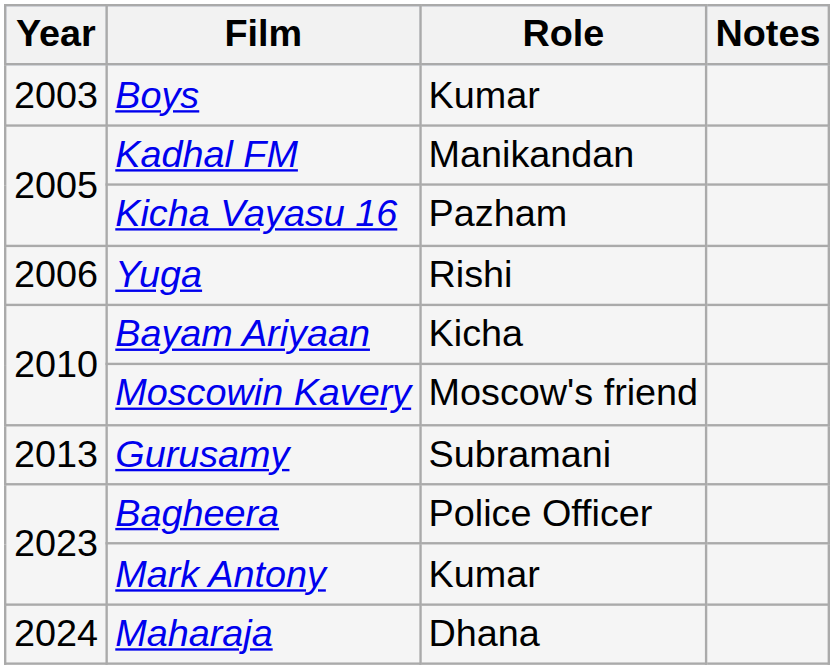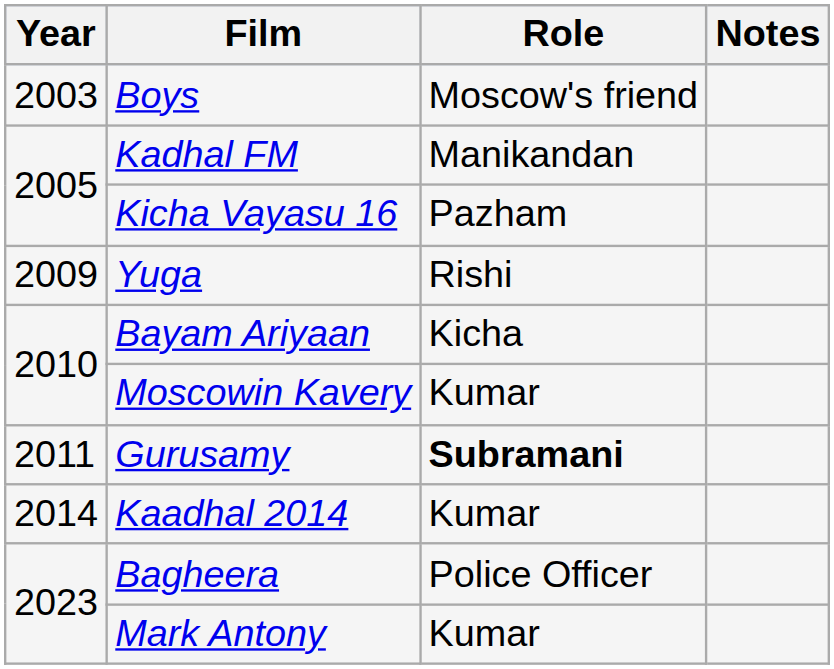 <table class="wikitable sortable" style="background:#f5f5f5;">
 <tr style="background:#B0C4DE;">
 <th>Year</th>
 <th>Film</th>
 <th>Role</th>
 <th class=unsortable>Notes</th>
 </tr>
 <tr>
 <td>2003</td>
 <td><em><a href='#'>Boys</a></em></td>
-<td>Kumar</td>
+<td>Moscow's friend</td>
 <td></td>
 </tr>
 <tr>
 <td rowspan="2">2005</td>
 <td><em><a href='#'>Kadhal FM</a></em></td>
 <td>Manikandan</td>
 <td></td>
 </tr>
 <tr>
 <td><em><a href='#'>Kicha Vayasu 16</a></em></td>
 <td>Pazham</td>
 <td></td>
 </tr>
 <tr>
-<td>2006</td>
+<td>2009</td>
 <td><em><a href='#'>Yuga</a></em></td>
 <td>Rishi</td>
 <td></td>
 </tr>
 <tr>
 <td rowspan="2">2010</td>
 <td><em><a href='#'>Bayam Ariyaan</a></em></td>
 <td>Kicha</td>
 <td></td>
 </tr>
 <tr>
 <td><em><a href='#'>Moscowin Kavery</a></em></td>
-<td>Moscow's friend</td>
+<td>Kumar</td>
 <td></td>
 </tr>
 <tr>
-<td>2013</td>
+<td>2011</td>
 <td><em><a href='#'>Gurusamy</a></em></td>
-<td>Subramani</td>
+<td><strong>Subramani</strong></td>
+<td></td>
+</tr>
+<tr>
+<td>2014</td>
+<td><em><a href='#'>Kaadhal 2014</a></em></td>
+<td>Kumar</td>
 <td></td>
 </tr>
 <tr>
 <td rowspan="2">2023</td>
 <td><em><a href='#'>Bagheera</a></em></td>
 <td>Police Officer</td>
 <td></td>
 </tr>
 <tr>
 <td><em><a href='#'>Mark Antony</a></em></td>
 <td>Kumar</td>
 <td></td>
 </tr>
-<tr>
-<td>2024</td>
-<td><em><a href='#'>Maharaja</a></em></td>
-<td>Dhana</td>
-<td></td>
-</tr>
 </table>
